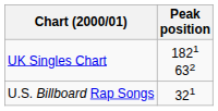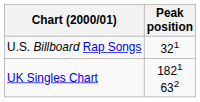 <table class="wikitable sortable">
 <tr>
 <th>Chart (2000/01)</th>
 <th>Peak<br>position</th>
 </tr>
 <tr>
+<td>U.S. <em>Billboard</em> <a href='#'>Rap Songs</a></td>
+<td style="text-align:center;">32<sup>1</sup></td>
+</tr>
+<tr>
 <td align="left"><a href='#'>UK Singles Chart</a></td>
 <td style="text-align:center;">182<sup>1</sup><br>63<sup>2</sup></td>
 </tr>
-<tr>
-<td>U.S. <em>Billboard</em> <a href='#'>Rap Songs</a></td>
-<td style="text-align:center;">32<sup>1</sup></td>
-</tr>
 </table>
